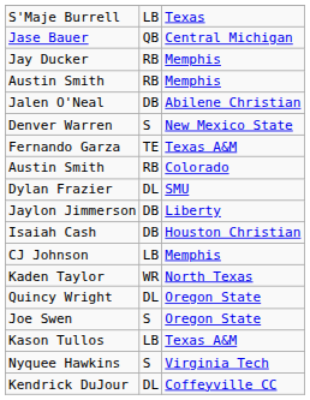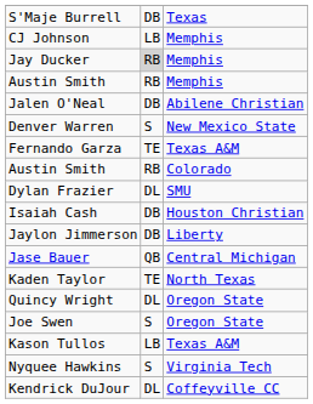 <table class="wikitable">
 <tr>
 </tr>
 <tr>
 <td>S'Maje Burrell</td>
-<td>LB</td>
+<td>DB</td>
 <td><a href='#'>Texas</a></td>
 </tr>
 <tr>
-<td><a href='#'>Jase Bauer</a></td>
-<td>QB</td>
-<td><a href='#'>Central Michigan</a></td>
+<td>CJ Johnson</td>
+<td>LB</td>
+<td><a href='#'>Memphis</a></td>
 </tr>
 <tr>
 <td>Jay Ducker</td>
-<td>RB</td>
+<td style="background: lightgrey;">RB</td>
 <td><a href='#'>Memphis</a></td>
 </tr>
 <tr>
 <td>Austin Smith</td>
 <td>RB</td>
 <td><a href='#'>Memphis</a></td>
 </tr>
 <tr>
 <td>Jalen O'Neal</td>
 <td>DB</td>
 <td><a href='#'>Abilene Christian</a></td>
 </tr>
 <tr>
 <td>Denver Warren</td>
 <td>S</td>
 <td><a href='#'>New Mexico State</a></td>
 </tr>
 <tr>
 <td>Fernando Garza</td>
 <td>TE</td>
 <td><a href='#'>Texas A&M</a></td>
 </tr>
 <tr>
 <td>Austin Smith</td>
 <td>RB</td>
 <td><a href='#'>Colorado</a></td>
 </tr>
 <tr>
 <td>Dylan Frazier</td>
 <td>DL</td>
 <td><a href='#'>SMU</a></td>
 </tr>
 <tr>
+<td>Isaiah Cash</td>
+<td>DB</td>
+<td><a href='#'>Houston Christian</a></td>
+</tr>
+<tr>
 <td>Jaylon Jimmerson</td>
 <td>DB</td>
 <td><a href='#'>Liberty</a></td>
 </tr>
 <tr>
-<td>Isaiah Cash</td>
-<td>DB</td>
-<td><a href='#'>Houston Christian</a></td>
-</tr>
-<tr>
-<td>CJ Johnson</td>
-<td>LB</td>
-<td><a href='#'>Memphis</a></td>
+<td><a href='#'>Jase Bauer</a></td>
+<td>QB</td>
+<td><a href='#'>Central Michigan</a></td>
 </tr>
 <tr>
 <td>Kaden Taylor</td>
-<td>WR</td>
+<td>TE</td>
 <td><a href='#'>North Texas</a></td>
 </tr>
 <tr>
 <td>Quincy Wright</td>
 <td>DL</td>
 <td><a href='#'>Oregon State</a></td>
 </tr>
 <tr>
 <td>Joe Swen</td>
 <td>S</td>
 <td><a href='#'>Oregon State</a></td>
 </tr>
 <tr>
 <td>Kason Tullos</td>
 <td>LB</td>
 <td><a href='#'>Texas A&M</a></td>
 </tr>
 <tr>
 <td>Nyquee Hawkins</td>
 <td>S</td>
 <td><a href='#'>Virginia Tech</a></td>
 </tr>
 <tr>
 <td>Kendrick DuJour</td>
 <td>DL</td>
 <td><a href='#'>Coffeyville CC</a></td>
 </tr>
 </table>
